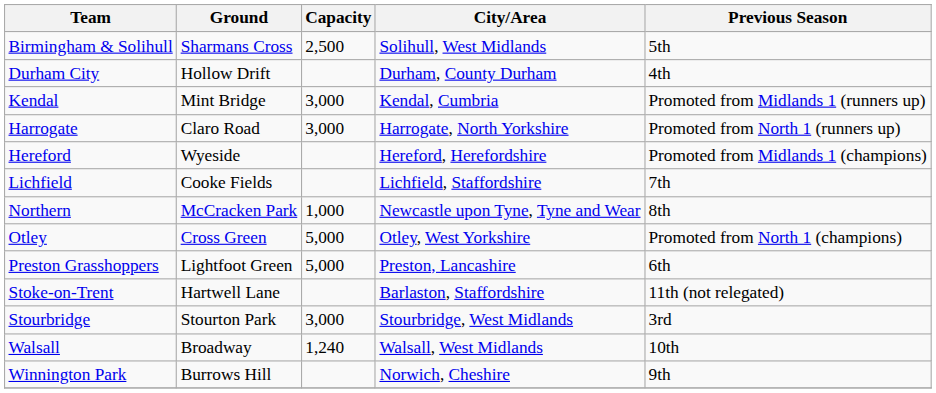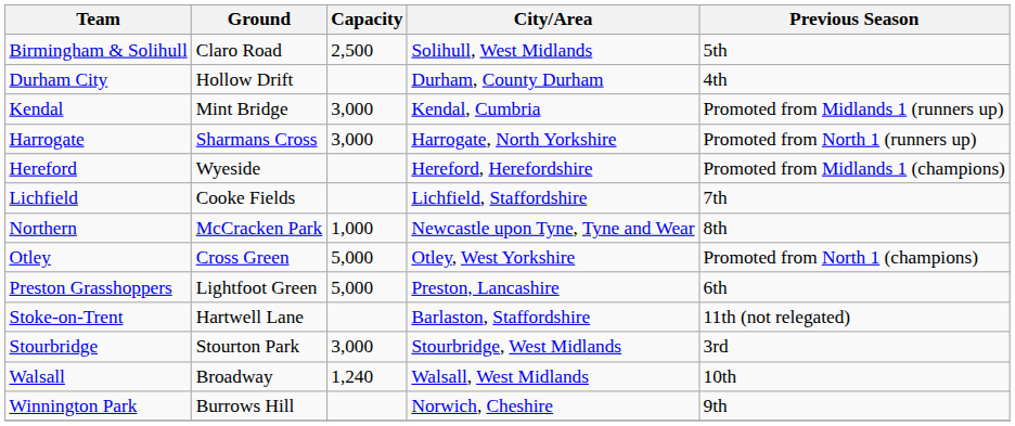 <table class="wikitable sortable">
 <tr>
 <th>Team</th>
 <th>Ground</th>
 <th>Capacity</th>
 <th>City/Area</th>
 <th>Previous Season</th>
 </tr>
 <tr>
 <td><a href='#'>Birmingham & Solihull</a></td>
-<td><a href='#'>Sharmans Cross</a></td>
+<td>Claro Road</td>
 <td>2,500</td>
 <td><a href='#'>Solihull</a>, <a href='#'>West Midlands</a></td>
 <td>5th</td>
 </tr>
 <tr>
 <td><a href='#'>Durham City</a></td>
 <td>Hollow Drift</td>
 <td></td>
 <td><a href='#'>Durham</a>, <a href='#'>County Durham</a></td>
 <td>4th</td>
 </tr>
 <tr>
 <td><a href='#'>Kendal</a></td>
 <td>Mint Bridge</td>
 <td>3,000</td>
 <td><a href='#'>Kendal</a>, <a href='#'>Cumbria</a></td>
 <td>Promoted from <a href='#'>Midlands 1</a> (runners up)</td>
 </tr>
 <tr>
 <td><a href='#'>Harrogate</a></td>
-<td>Claro Road</td>
+<td><a href='#'>Sharmans Cross</a></td>
 <td>3,000</td>
 <td><a href='#'>Harrogate</a>, <a href='#'>North Yorkshire</a></td>
 <td>Promoted from <a href='#'>North 1</a> (runners up)</td>
 </tr>
 <tr>
 <td><a href='#'>Hereford</a></td>
 <td>Wyeside</td>
 <td></td>
 <td><a href='#'>Hereford</a>, <a href='#'>Herefordshire</a></td>
 <td>Promoted from <a href='#'>Midlands 1</a> (champions)</td>
 </tr>
 <tr>
 <td><a href='#'>Lichfield</a></td>
 <td>Cooke Fields</td>
 <td></td>
 <td><a href='#'>Lichfield</a>, <a href='#'>Staffordshire</a></td>
 <td>7th</td>
 </tr>
 <tr>
 <td><a href='#'>Northern</a></td>
 <td><a href='#'>McCracken Park</a></td>
 <td>1,000</td>
 <td><a href='#'>Newcastle upon Tyne</a>, <a href='#'>Tyne and Wear</a></td>
 <td>8th</td>
 </tr>
 <tr>
 <td><a href='#'>Otley</a></td>
 <td><a href='#'>Cross Green</a></td>
 <td>5,000</td>
 <td><a href='#'>Otley</a>, <a href='#'>West Yorkshire</a></td>
 <td>Promoted from <a href='#'>North 1</a> (champions)</td>
 </tr>
 <tr>
 <td><a href='#'>Preston Grasshoppers</a></td>
 <td>Lightfoot Green</td>
 <td>5,000</td>
 <td><a href='#'>Preston, Lancashire</a></td>
 <td>6th</td>
 </tr>
 <tr>
 <td><a href='#'>Stoke-on-Trent</a></td>
 <td>Hartwell Lane</td>
 <td></td>
 <td><a href='#'>Barlaston</a>, <a href='#'>Staffordshire</a></td>
 <td>11th (not relegated)</td>
 </tr>
 <tr>
 <td><a href='#'>Stourbridge</a></td>
 <td>Stourton Park</td>
 <td>3,000</td>
 <td><a href='#'>Stourbridge</a>, <a href='#'>West Midlands</a></td>
 <td>3rd</td>
 </tr>
 <tr>
 <td><a href='#'>Walsall</a></td>
 <td>Broadway</td>
 <td>1,240</td>
 <td><a href='#'>Walsall</a>, <a href='#'>West Midlands</a></td>
 <td>10th</td>
 </tr>
 <tr>
 <td><a href='#'>Winnington Park</a></td>
 <td>Burrows Hill</td>
 <td></td>
 <td><a href='#'>Norwich</a>, <a href='#'>Cheshire</a></td>
 <td>9th</td>
 </tr>
 <tr>
 </tr>
 </table>
